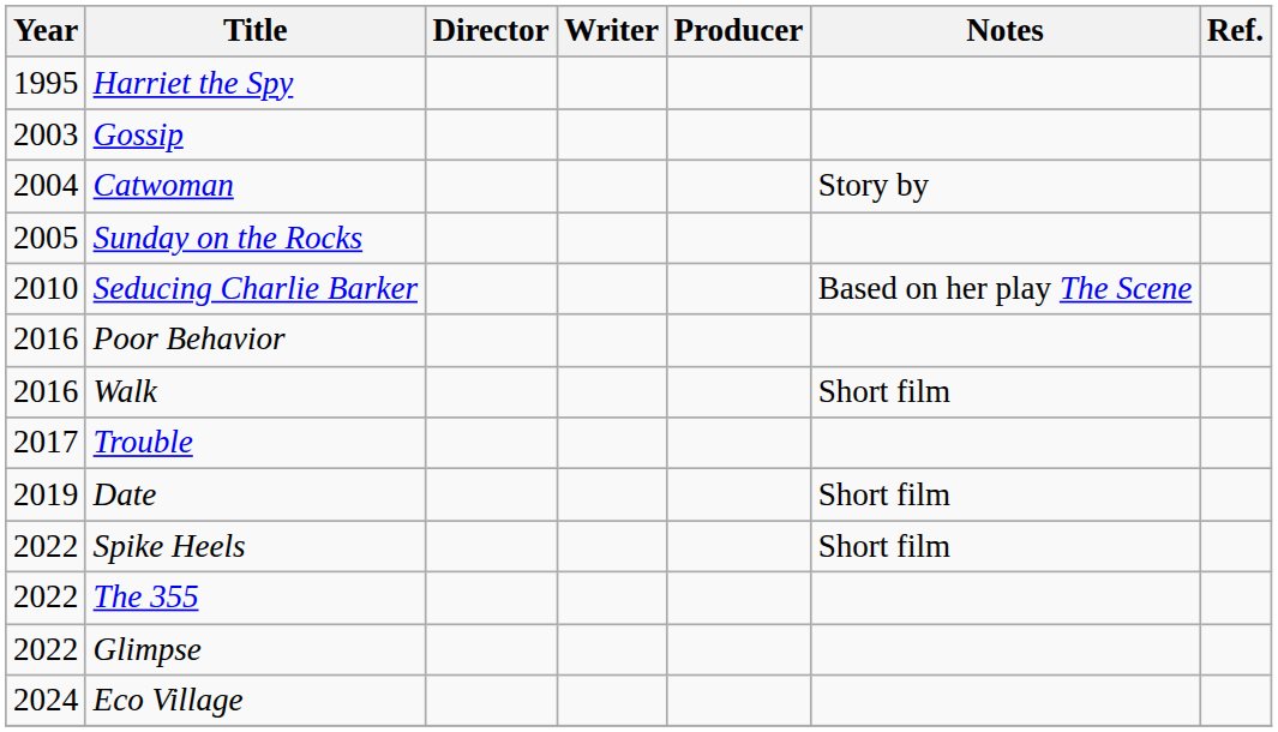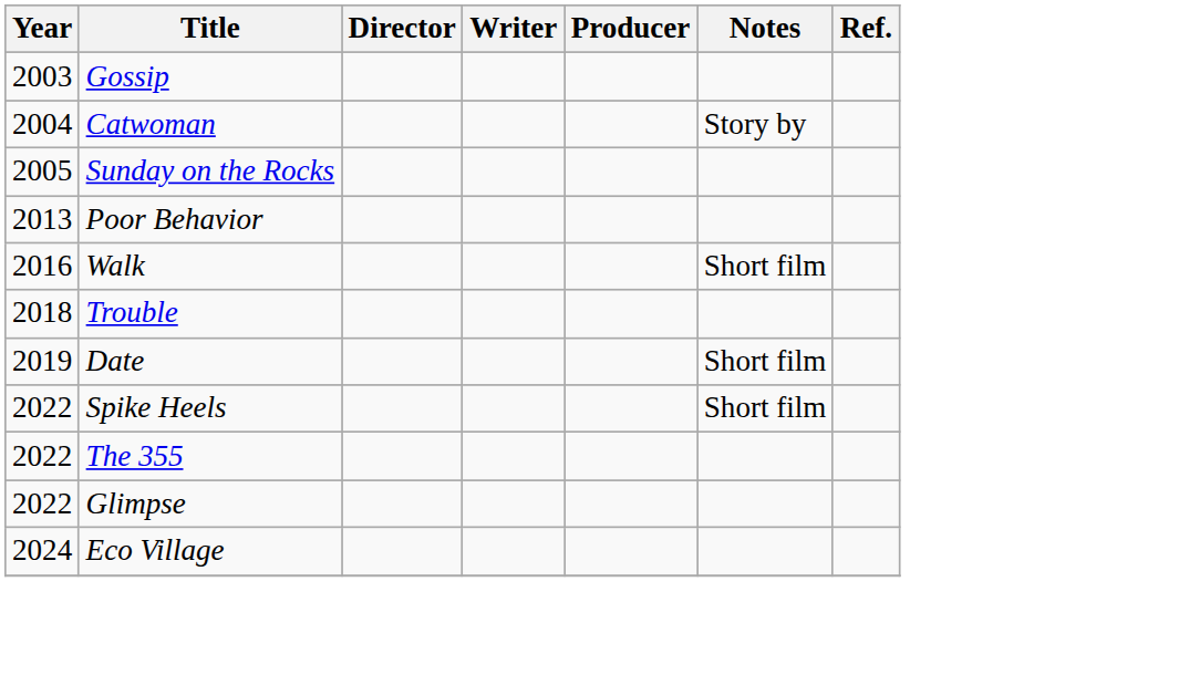 <table class="wikitable sortable">
 <tr>
 <th>Year</th>
 <th>Title</th>
 <th>Director</th>
 <th>Writer</th>
 <th>Producer</th>
 <th>Notes</th>
 <th class=unsortable>Ref.</th>
-</tr>
-<tr>
-<td>1995</td>
-<td><em><a href='#'>Harriet the Spy</a></em></td>
-<td></td>
-<td></td>
-<td></td>
-<td></td>
-<td></td>
 </tr>
 <tr>
 <td>2003</td>
 <td><em><a href='#'>Gossip</a></em></td>
 <td></td>
 <td></td>
 <td></td>
 <td></td>
 <td></td>
 </tr>
 <tr>
 <td>2004</td>
 <td><em><a href='#'>Catwoman</a></em></td>
 <td></td>
 <td></td>
 <td></td>
 <td>Story by</td>
 <td></td>
 </tr>
 <tr>
 <td>2005</td>
 <td><em><a href='#'>Sunday on the Rocks</a></em></td>
 <td></td>
 <td></td>
 <td></td>
 <td></td>
 <td></td>
 </tr>
 <tr>
-<td>2010</td>
-<td><em><a href='#'>Seducing Charlie Barker</a></em></td>
-<td></td>
-<td></td>
-<td></td>
-<td>Based on her play <em><a href='#'>The Scene</a></em></td>
-<td></td>
-</tr>
-<tr>
-<td>2016</td>
+<td>2013</td>
 <td><em>Poor Behavior</em></td>
 <td></td>
 <td></td>
 <td></td>
 <td></td>
 <td></td>
 </tr>
 <tr>
 <td>2016</td>
 <td><em>Walk</em></td>
 <td></td>
 <td></td>
 <td></td>
 <td>Short film</td>
 <td></td>
 </tr>
 <tr>
-<td>2017</td>
+<td>2018</td>
 <td><em><a href='#'>Trouble</a></em></td>
 <td></td>
 <td></td>
 <td></td>
 <td></td>
 <td></td>
 </tr>
 <tr>
 <td>2019</td>
 <td><em>Date</em></td>
 <td></td>
 <td></td>
 <td></td>
 <td>Short film</td>
 <td></td>
 </tr>
 <tr>
 <td>2022</td>
 <td><em>Spike Heels</em></td>
 <td></td>
 <td></td>
 <td></td>
 <td>Short film</td>
 <td></td>
 </tr>
 <tr>
 <td>2022</td>
 <td><em><a href='#'>The 355</a></em></td>
 <td></td>
 <td></td>
 <td></td>
 <td></td>
 <td></td>
 </tr>
 <tr>
 <td>2022</td>
 <td><em>Glimpse</em></td>
 <td></td>
 <td></td>
 <td></td>
 <td></td>
 <td></td>
 </tr>
 <tr>
 <td>2024</td>
 <td><em>Eco Village</em></td>
 <td></td>
 <td></td>
 <td></td>
 <td></td>
 <td></td>
 </tr>
 <tr>
 </tr>
 </table>
